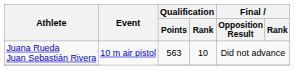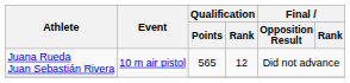 <table class=wikitable style=font-size:90%;text-align:center>
 <tr>
 <th rowspan=2>Athlete</th>
 <th rowspan=2>Event</th>
 <th colspan=2>Qualification</th>
 <th colspan=2>Final / </th>
 </tr>
 <tr style=font-size:95%>
 <th>Points</th>
 <th>Rank</th>
 <th>Opposition<br>Result</th>
 <th>Rank</th>
 </tr>
 <tr>
 <td align=left><a href='#'>Juana Rueda</a><br><a href='#'>Juan Sebastián Rivera</a></td>
 <td align=left rowspan=2><a href='#'>10 m air pistol</a></td>
-<td>563</td>
-<td>10</td>
+<td>565</td>
+<td>12</td>
 <td colspan="2">Did not advance</td>
 </tr>
 <tr>
 </tr>
 </table>
